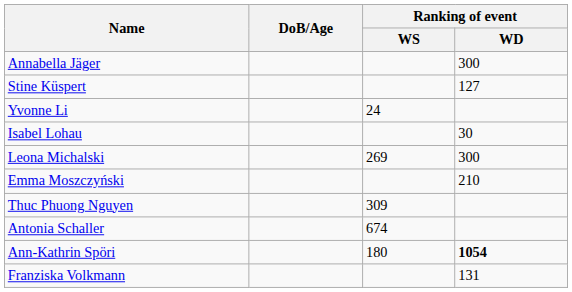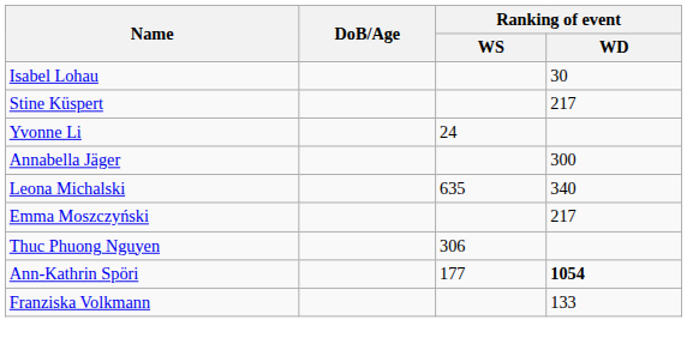 <table class="wikitable"  style="width:600px; font-size:95%;">
 <tr>
 <th align="left" rowspan="2">Name</th>
 <th align="left" rowspan="2">DoB/Age</th>
 <th align="center" colspan="2">Ranking of event</th>
 </tr>
 <tr>
 <th align="center">WS</th>
 <th align="center">WD</th>
 </tr>
 <tr>
-<td align="left"><a href='#'>Annabella Jäger</a></td>
+<td align="left"><a href='#'>Isabel Lohau</a></td>
 <td align="left"></td>
 <td></td>
-<td>300</td>
+<td>30</td>
 </tr>
 <tr>
 <td align="left"><a href='#'>Stine Küspert</a></td>
 <td align="left"></td>
 <td></td>
-<td>127</td>
+<td>217</td>
 </tr>
 <tr>
 <td align="left"><a href='#'>Yvonne Li</a></td>
 <td align="left"></td>
 <td>24</td>
 <td></td>
 </tr>
 <tr>
-<td align="left"><a href='#'>Isabel Lohau</a></td>
+<td align="left"><a href='#'>Annabella Jäger</a></td>
 <td align="left"></td>
 <td></td>
-<td>30</td>
+<td>300</td>
 </tr>
 <tr>
 <td align="left"><a href='#'>Leona Michalski</a></td>
 <td align="left"></td>
-<td>269</td>
-<td>300</td>
+<td>635</td>
+<td>340</td>
 </tr>
 <tr>
 <td align="left"><a href='#'>Emma Moszczyński</a></td>
 <td align="left"></td>
 <td></td>
-<td>210</td>
+<td>217</td>
 </tr>
 <tr>
 <td align="left"><a href='#'>Thuc Phuong Nguyen</a></td>
 <td align="left"></td>
-<td>309</td>
-<td></td>
-</tr>
-<tr>
-<td align="left"><a href='#'>Antonia Schaller</a></td>
-<td align="left"></td>
-<td>674</td>
+<td>306</td>
 <td></td>
 </tr>
 <tr>
 <td align="left"><a href='#'>Ann-Kathrin Spöri</a></td>
 <td align="left"></td>
-<td>180</td>
+<td>177</td>
 <td><strong>1054</strong></td>
 </tr>
 <tr>
 <td align="left"><a href='#'>Franziska Volkmann</a></td>
 <td align="left"></td>
 <td></td>
-<td>131</td>
+<td>133</td>
 </tr>
 </table>
